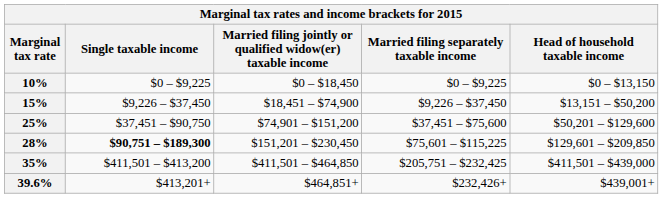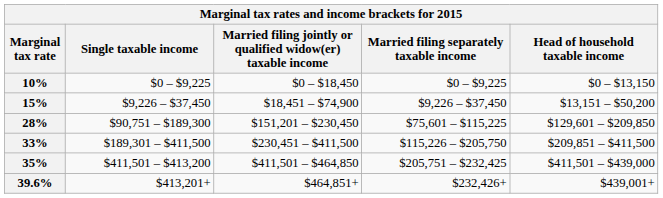 <table class="wikitable collapsible collapsed" style="text-align:right" style="margin:0 0 1em 1em; font-size: 90%">
 <tr>
 <th colspan=5>Marginal tax rates and income brackets for 2015</th>
 </tr>
 <tr>
 <th width=70>Marginal tax rate</th>
 <th width=180>Single taxable income</th>
 <th width=180>Married filing jointly or qualified widow(er) taxable income</th>
 <th width=180>Married filing separately taxable income</th>
 <th width=180>Head of household taxable income</th>
 </tr>
 <tr>
 <th>10%</th>
 <td>$0 – $9,225</td>
 <td>$0 – $18,450</td>
 <td>$0 – $9,225</td>
 <td>$0 – $13,150</td>
 </tr>
 <tr>
 <th>15%</th>
 <td>$9,226 – $37,450</td>
 <td>$18,451 – $74,900</td>
 <td>$9,226 – $37,450</td>
 <td>$13,151 – $50,200</td>
 </tr>
 <tr>
-<th>25%</th>
-<td>$37,451 – $90,750</td>
-<td>$74,901 – $151,200</td>
-<td>$37,451 – $75,600</td>
-<td>$50,201 – $129,600</td>
-</tr>
-<tr>
 <th>28%</th>
-<td><strong>$90,751 – $189,300</strong></td>
+<td>$90,751 – $189,300</td>
 <td>$151,201 – $230,450</td>
 <td>$75,601 – $115,225</td>
 <td>$129,601 – $209,850</td>
+</tr>
+<tr>
+<th>33%</th>
+<td>$189,301 – $411,500</td>
+<td>$230,451 – $411,500</td>
+<td>$115,226 – $205,750</td>
+<td>$209,851 – $411,500</td>
 </tr>
 <tr>
 <th>35%</th>
 <td>$411,501 – $413,200</td>
 <td>$411,501 – $464,850</td>
 <td>$205,751 – $232,425</td>
 <td>$411,501 – $439,000</td>
 </tr>
 <tr>
 <th>39.6%</th>
 <td>$413,201+</td>
 <td>$464,851+</td>
 <td>$232,426+</td>
 <td>$439,001+</td>
 </tr>
 </table>
